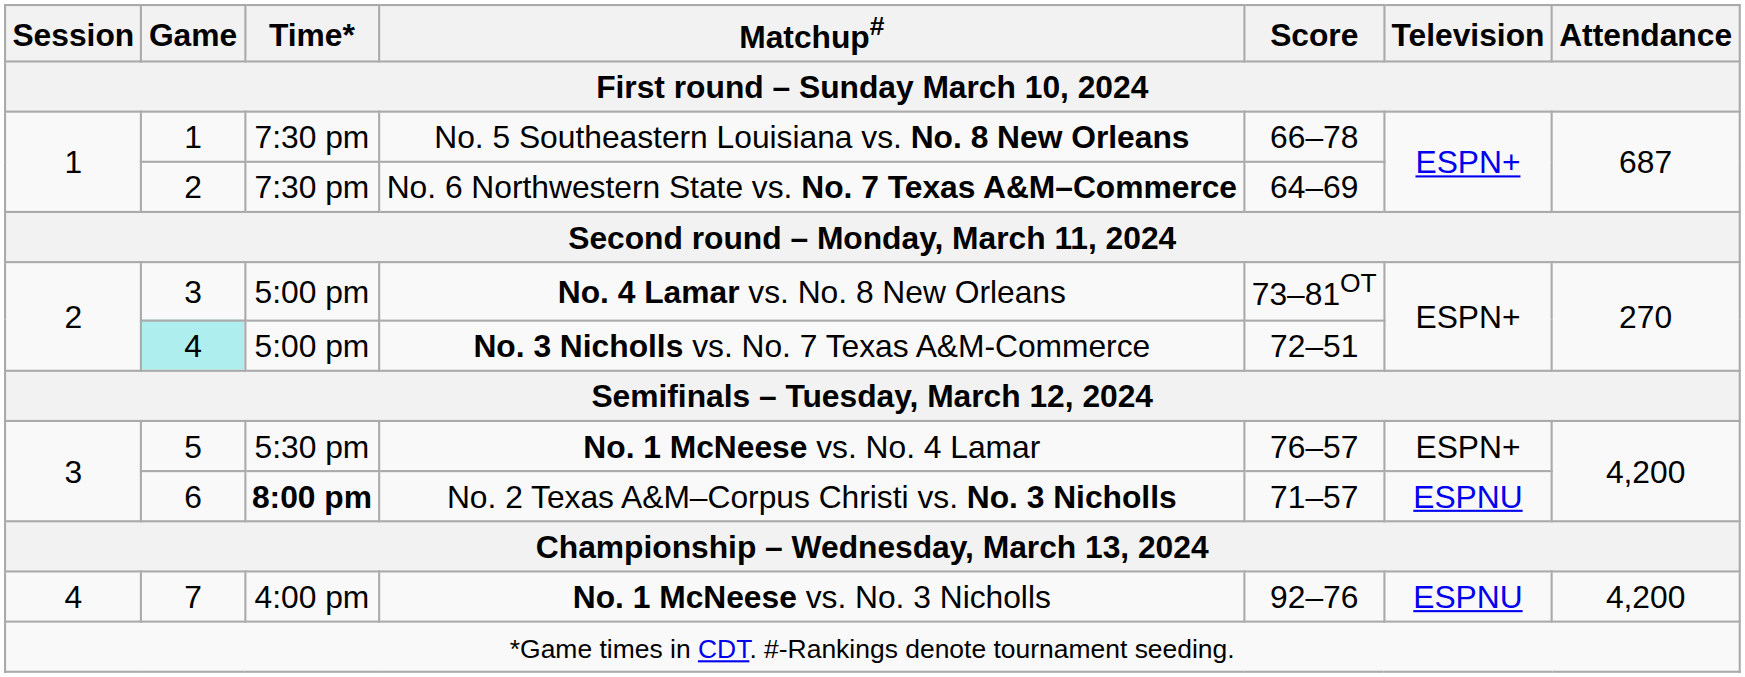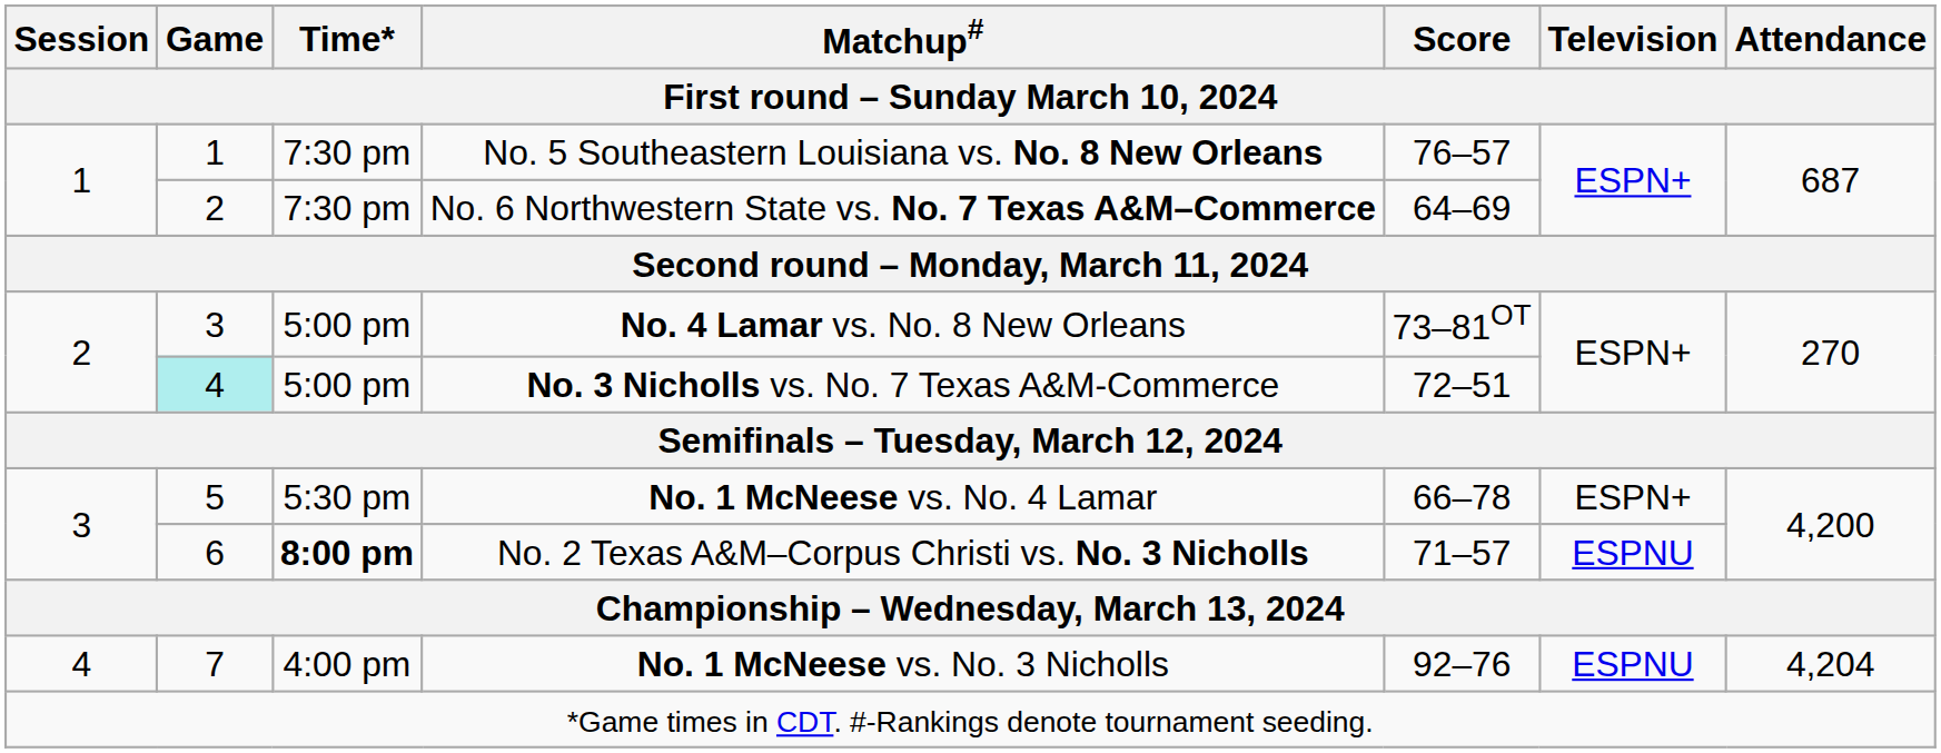 <table class="wikitable" style="font-size: 95%;text-align:center">
 <tr>
 <th>Session</th>
 <th>Game</th>
 <th>Time*</th>
 <th>Matchup<sup>#</sup></th>
 <th>Score</th>
 <th>Television</th>
 <th>Attendance</th>
 </tr>
 <tr>
 <th colspan="7">First round – Sunday March 10, 2024</th>
 </tr>
 <tr>
 <td rowspan="2">1</td>
 <td>1</td>
 <td>7:30 pm</td>
 <td>No. 5 Southeastern Louisiana vs. <strong>No. 8 New Orleans</strong></td>
-<td>66–78</td>
+<td>76–57</td>
 <td rowspan="2"><a href='#'>ESPN+</a></td>
 <td rowspan="2">687</td>
 </tr>
 <tr>
 <td>2</td>
 <td>7:30 pm</td>
 <td>No. 6 Northwestern State vs. <strong>No. 7 Texas A&M–Commerce</strong></td>
 <td>64–69</td>
 </tr>
 <tr>
 <th colspan="7">Second round – Monday, March 11, 2024</th>
 </tr>
 <tr>
 <td rowspan="2">2</td>
 <td>3</td>
 <td>5:00 pm</td>
 <td><strong>No. 4 Lamar</strong> vs. No. 8 New Orleans</td>
 <td>73–81<sup>OT</sup></td>
 <td rowspan="2">ESPN+</td>
 <td rowspan="2">270</td>
 </tr>
 <tr>
 <td style="background: paleturquoise;">4</td>
 <td>5:00 pm</td>
 <td><strong>No. 3 Nicholls</strong> vs. No. 7 Texas A&M-Commerce</td>
 <td>72–51</td>
 </tr>
 <tr>
 <th colspan="7">Semifinals – Tuesday, March 12, 2024</th>
 </tr>
 <tr>
 <td rowspan="2">3</td>
 <td>5</td>
 <td>5:30 pm</td>
 <td><strong>No. 1 McNeese</strong> vs. No. 4 Lamar</td>
-<td>76–57</td>
+<td>66–78</td>
 <td rowspan="1">ESPN+</td>
 <td rowspan="2">4,200</td>
 </tr>
 <tr>
 <td>6</td>
 <td><strong>8:00 pm</strong></td>
 <td>No. 2 Texas A&M–Corpus Christi vs. <strong>No. 3 Nicholls</strong></td>
 <td>71–57</td>
 <td rowspan="1"><a href='#'>ESPNU</a></td>
 </tr>
 <tr>
 <th colspan="7">Championship – Wednesday, March 13, 2024</th>
 </tr>
 <tr>
 <td rowspan="1">4</td>
 <td>7</td>
 <td>4:00 pm</td>
 <td><strong>No. 1 McNeese</strong> vs.  No. 3 Nicholls</td>
 <td>92–76</td>
 <td rowspan="1"><a href='#'>ESPNU</a></td>
-<td>4,200</td>
+<td>4,204</td>
 </tr>
 <tr>
 <td colspan="7"><small>*Game times in <a href='#'>CDT</a>. #-Rankings denote tournament seeding.</small></td>
 </tr>
 </table>
